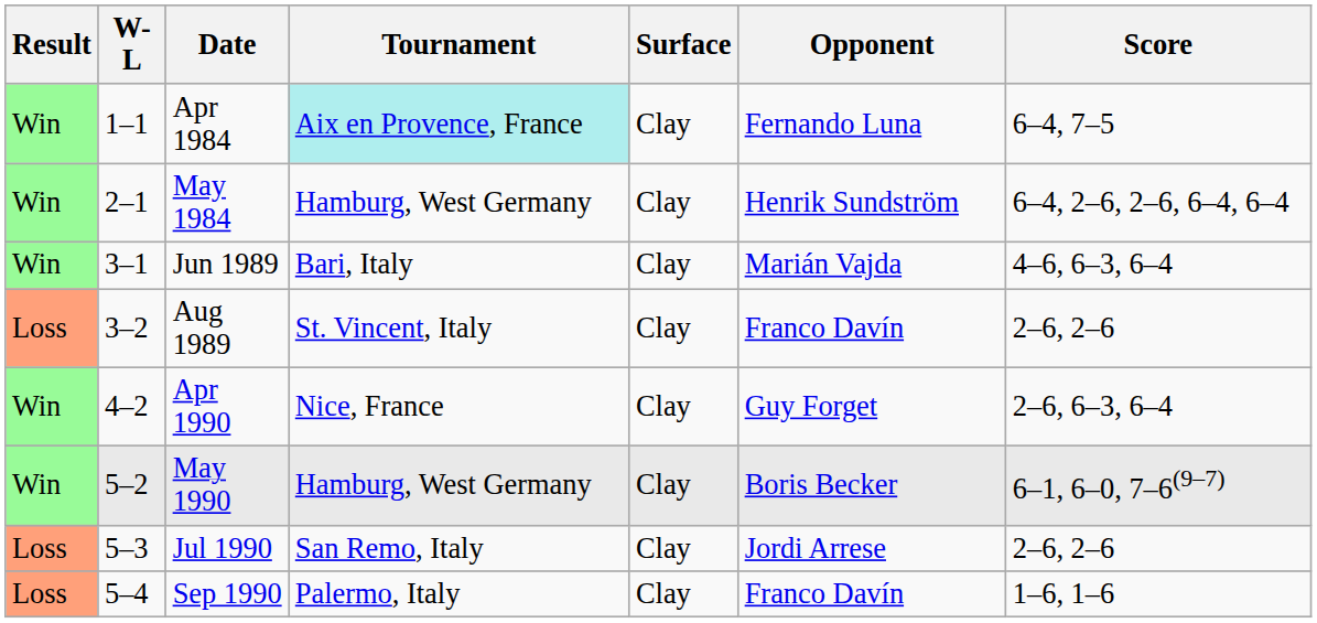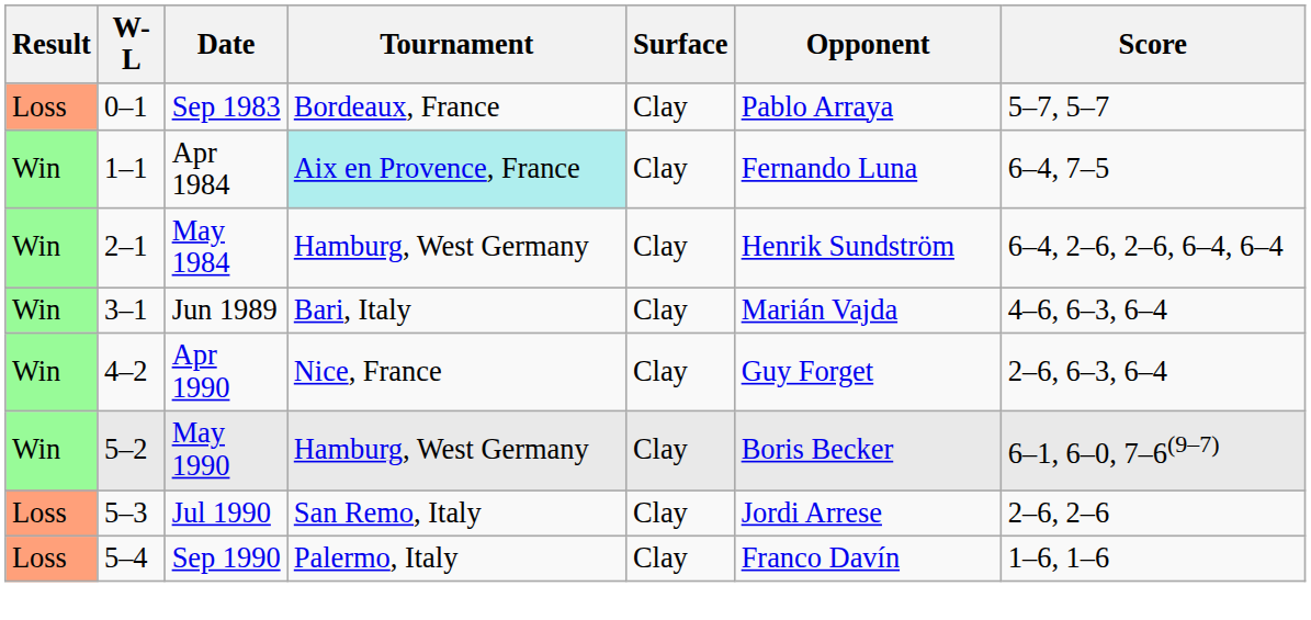 <table class="sortable wikitable">
 <tr>
 <th>Result</th>
 <th style="width:30px" class="unsortable">W-L</th>
 <th style="width:60px">Date</th>
 <th style="width:180px">Tournament</th>
 <th style="width:50px">Surface</th>
 <th style="width:140px">Opponent</th>
 <th style="width:160px" class="unsortable">Score</th>
+</tr>
+<tr>
+<td style="background: #ffa07a;">Loss</td>
+<td>0–1</td>
+<td><a href='#'>Sep 1983</a></td>
+<td><a href='#'>Bordeaux</a>, France</td>
+<td>Clay</td>
+<td> <a href='#'>Pablo Arraya</a></td>
+<td>5–7, 5–7</td>
 </tr>
 <tr>
 <td style="background: #98fb98;">Win</td>
 <td>1–1</td>
 <td>Apr 1984</td>
 <td style="background: paleturquoise;"><a href='#'>Aix en Provence</a>, France</td>
 <td>Clay</td>
 <td> <a href='#'>Fernando Luna</a></td>
 <td>6–4, 7–5</td>
 </tr>
 <tr>
 <td style="background: #98fb98;">Win</td>
 <td>2–1</td>
 <td><a href='#'>May 1984</a></td>
 <td><a href='#'>Hamburg</a>, West Germany</td>
 <td>Clay</td>
 <td> <a href='#'>Henrik Sundström</a></td>
 <td>6–4, 2–6, 2–6, 6–4, 6–4</td>
 </tr>
 <tr>
 <td style="background: #98fb98;">Win</td>
 <td>3–1</td>
 <td>Jun 1989</td>
 <td><a href='#'>Bari</a>, Italy</td>
 <td>Clay</td>
 <td> <a href='#'>Marián Vajda</a></td>
 <td>4–6, 6–3, 6–4</td>
-</tr>
-<tr>
-<td style="background: #ffa07a;">Loss</td>
-<td>3–2</td>
-<td>Aug 1989</td>
-<td><a href='#'>St. Vincent</a>, Italy</td>
-<td>Clay</td>
-<td> <a href='#'>Franco Davín</a></td>
-<td>2–6, 2–6</td>
 </tr>
 <tr>
 <td style="background: #98fb98;">Win</td>
 <td>4–2</td>
 <td><a href='#'>Apr 1990</a></td>
 <td><a href='#'>Nice</a>, France</td>
 <td>Clay</td>
 <td> <a href='#'>Guy Forget</a></td>
 <td>2–6, 6–3, 6–4</td>
 </tr>
 <tr style="background: #e9e9e9;">
 <td style="background: #98fb98;">Win</td>
 <td>5–2</td>
 <td><a href='#'>May 1990</a></td>
 <td><a href='#'>Hamburg</a>, West Germany</td>
 <td>Clay</td>
 <td> <a href='#'>Boris Becker</a></td>
 <td>6–1, 6–0, 7–6<sup>(9–7) </sup></td>
 </tr>
 <tr>
 <td style="background: #ffa07a;">Loss</td>
 <td>5–3</td>
 <td><a href='#'>Jul 1990</a></td>
 <td><a href='#'>San Remo</a>, Italy</td>
 <td>Clay</td>
 <td> <a href='#'>Jordi Arrese</a></td>
 <td>2–6, 2–6</td>
 </tr>
 <tr>
 <td style="background: #ffa07a;">Loss</td>
 <td>5–4</td>
 <td><a href='#'>Sep 1990</a></td>
 <td><a href='#'>Palermo</a>, Italy</td>
 <td>Clay</td>
 <td> <a href='#'>Franco Davín</a></td>
 <td>1–6, 1–6</td>
 </tr>
 </table>
